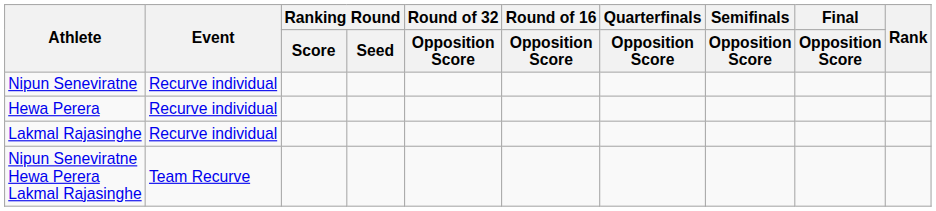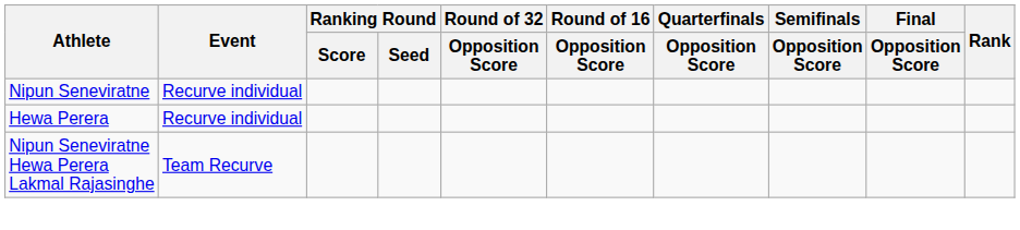 <table class="wikitable" style="font-size:90%">
 <tr>
 <th rowspan="2">Athlete</th>
 <th rowspan="2">Event</th>
 <th colspan="2">Ranking Round</th>
 <th>Round of 32</th>
 <th>Round of 16</th>
 <th>Quarterfinals</th>
 <th>Semifinals</th>
 <th>Final</th>
 <th rowspan="2">Rank</th>
 </tr>
 <tr>
 <th>Score</th>
 <th>Seed</th>
 <th>Opposition<br>Score</th>
 <th>Opposition<br>Score</th>
 <th>Opposition<br>Score</th>
 <th>Opposition<br>Score</th>
 <th>Opposition<br>Score</th>
 </tr>
 <tr>
 <td><a href='#'>Nipun Seneviratne</a></td>
 <td><a href='#'>Recurve individual</a></td>
 <td align=center></td>
 <td align=center></td>
 <td align=center></td>
 <td></td>
 <td></td>
 <td></td>
 <td></td>
 <td></td>
 </tr>
 <tr>
 <td><a href='#'>Hewa Perera</a></td>
 <td><a href='#'>Recurve individual</a></td>
 <td align=center></td>
 <td align=center></td>
 <td align=center></td>
 <td></td>
 <td></td>
 <td></td>
 <td></td>
 <td></td>
 </tr>
 <tr>
-<td><a href='#'>Lakmal Rajasinghe</a></td>
-<td><a href='#'>Recurve individual</a></td>
-<td align=center></td>
-<td align=center></td>
-<td align=center></td>
-<td></td>
-<td></td>
-<td></td>
-<td></td>
-<td></td>
-</tr>
-<tr>
 <td><a href='#'>Nipun Seneviratne</a> <br><a href='#'>Hewa Perera</a><br><a href='#'>Lakmal Rajasinghe</a></td>
 <td><a href='#'>Team Recurve</a></td>
 <td align=center></td>
 <td align=center></td>
 <td align=center></td>
 <td></td>
 <td></td>
 <td></td>
 <td></td>
 <td></td>
 </tr>
 </table>
